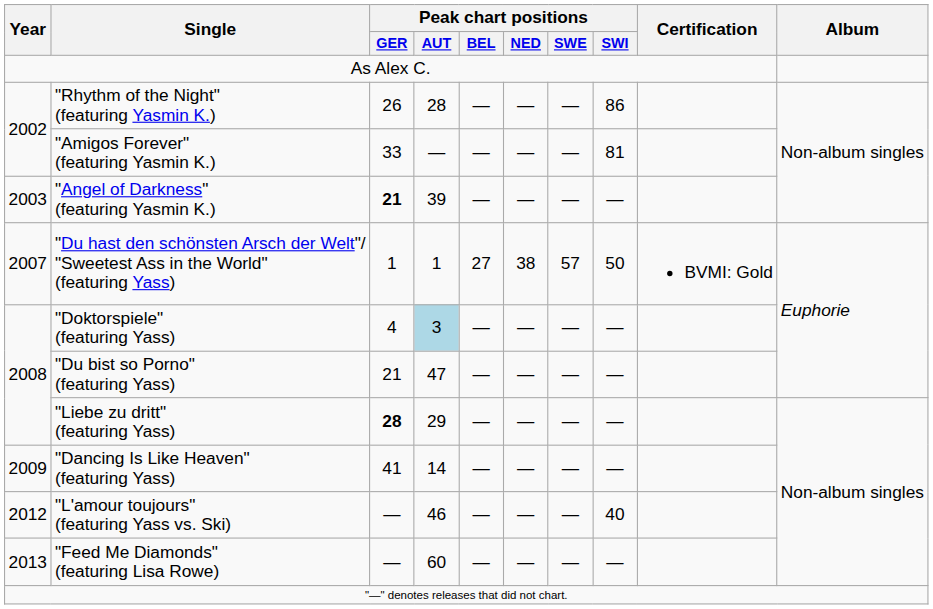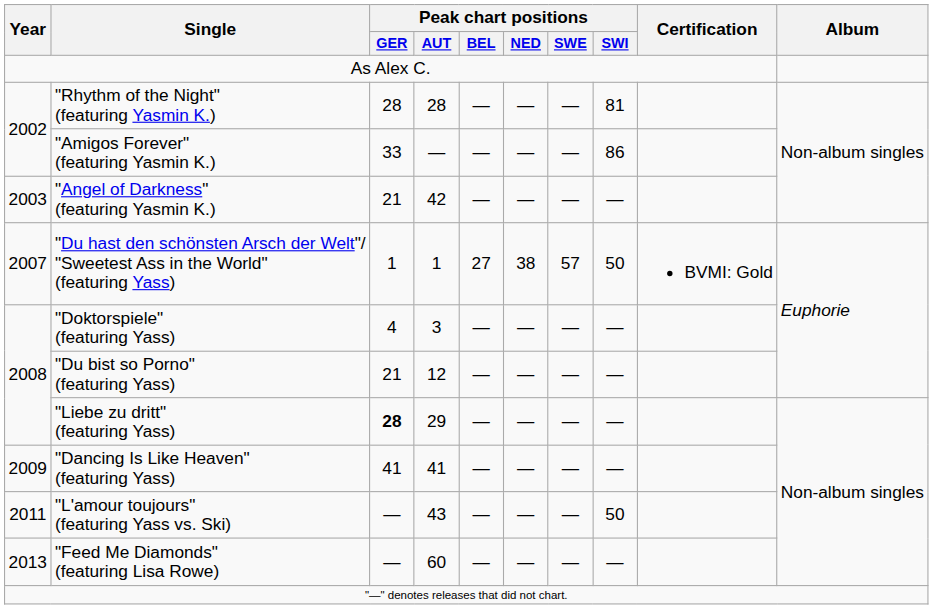 <table class="wikitable" style="text-align:center;">
 <tr>
 <th rowspan="2">Year</th>
 <th rowspan="2">Single</th>
 <th colspan="6">Peak chart positions</th>
 <th rowspan="2">Certification</th>
 <th rowspan="2">Album</th>
 </tr>
 <tr style="font-size:smaller;">
 <th width="35"><a href='#'>GER</a><br></th>
 <th width="35"><a href='#'>AUT</a><br></th>
 <th width="35"><a href='#'>BEL</a><br></th>
 <th width="35"><a href='#'>NED</a><br></th>
 <th width="35"><a href='#'>SWE</a><br></th>
 <th width="35"><a href='#'>SWI</a><br></th>
 </tr>
 <tr>
 <td colspan="9">As Alex C.</td>
 </tr>
 <tr>
 <td rowspan="2">2002</td>
 <td align="left">"Rhythm of the Night"<br>(featuring <a href='#'>Yasmin K.</a>)</td>
-<td>26</td>
+<td>28</td>
 <td>28</td>
 <td>—</td>
 <td>—</td>
 <td>—</td>
-<td>86</td>
+<td>81</td>
 <td></td>
 <td align="left" rowspan="3">Non-album singles</td>
 </tr>
 <tr>
 <td align="left">"Amigos Forever"<br>(featuring Yasmin K.)</td>
 <td>33</td>
 <td>—</td>
 <td>—</td>
 <td>—</td>
 <td>—</td>
-<td>81</td>
+<td>86</td>
 <td></td>
 </tr>
 <tr>
 <td>2003</td>
 <td align="left">"<a href='#'>Angel of Darkness</a>"<br>(featuring Yasmin K.)</td>
-<td><strong>21</strong></td>
-<td>39</td>
+<td>21</td>
+<td>42</td>
 <td>—</td>
 <td>—</td>
 <td>—</td>
 <td>—</td>
 <td></td>
 </tr>
 <tr>
 <td rowspan="1">2007</td>
 <td align="left">"<a href='#'>Du hast den schönsten Arsch der Welt</a>"/<br>"Sweetest Ass in the World"<br>(featuring <a href='#'>Yass</a>)</td>
 <td>1</td>
 <td>1</td>
 <td>27</td>
 <td>38</td>
 <td>57</td>
 <td>50</td>
 <td><br><ul><li>BVMI: Gold</li></ul></td>
 <td align="left" rowspan="3"><em>Euphorie</em></td>
 </tr>
 <tr>
 <td rowspan="3">2008</td>
 <td align="left">"Doktorspiele"<br>(featuring Yass)</td>
 <td>4</td>
-<td style="background: lightblue;">3</td>
+<td>3</td>
 <td>—</td>
 <td>—</td>
 <td>—</td>
 <td>—</td>
 <td></td>
 </tr>
 <tr>
 <td align="left">"Du bist so Porno"<br>(featuring Yass)</td>
 <td>21</td>
-<td>47</td>
+<td>12</td>
 <td>—</td>
 <td>—</td>
 <td>—</td>
 <td>—</td>
 <td></td>
 </tr>
 <tr>
 <td align="left">"Liebe zu dritt"<br>(featuring Yass)</td>
 <td><strong>28</strong></td>
 <td>29</td>
 <td>—</td>
 <td>—</td>
 <td>—</td>
 <td>—</td>
 <td></td>
 <td align="left" rowspan="4">Non-album singles</td>
 </tr>
 <tr>
 <td>2009</td>
 <td align="left">"Dancing Is Like Heaven"<br>(featuring Yass)</td>
 <td>41</td>
-<td>14</td>
+<td>41</td>
 <td>—</td>
 <td>—</td>
 <td>—</td>
 <td>—</td>
 <td></td>
 </tr>
 <tr>
-<td>2012</td>
+<td>2011</td>
 <td align="left">"L'amour toujours"<br>(featuring Yass vs. Ski)</td>
 <td>—</td>
-<td>46</td>
+<td>43</td>
 <td>—</td>
 <td>—</td>
 <td>—</td>
-<td>40</td>
+<td>50</td>
 <td></td>
 </tr>
 <tr>
 <td>2013</td>
 <td align="left">"Feed Me Diamonds"<br>(featuring Lisa Rowe)</td>
 <td>—</td>
 <td>60</td>
 <td>—</td>
 <td>—</td>
 <td>—</td>
 <td>—</td>
 <td></td>
 </tr>
 <tr>
 <td colspan="15" style="font-size:8pt">"—" denotes releases that did not chart.</td>
 </tr>
 </table>
